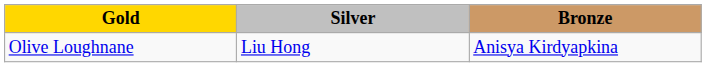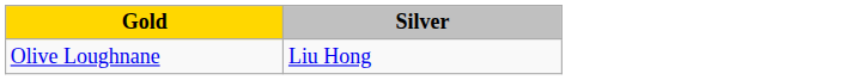 <table class="wikitable" style="text-align:left">
 <tr align="center">
 <td width=200 bgcolor=gold><strong>Gold</strong></td>
 <td width=200 bgcolor=silver><strong>Silver</strong></td>
-<td width=200 bgcolor=CC9966><strong>Bronze</strong></td>
 </tr>
 <tr>
 <td><a href='#'>Olive Loughnane</a><br><em></em></td>
 <td><a href='#'>Liu Hong</a><br><em></em></td>
-<td><a href='#'>Anisya Kirdyapkina</a><br><em></em></td>
 </tr>
 </table>
